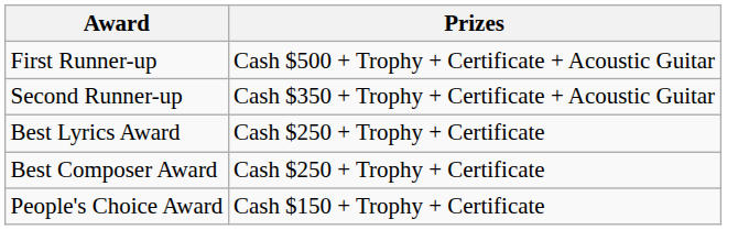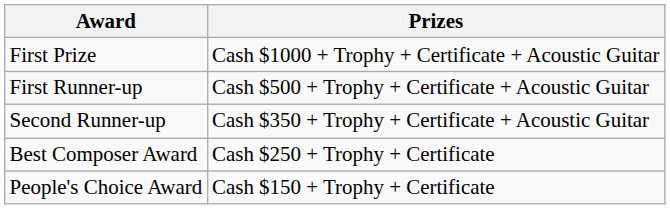 <table class="wikitable sortable">
 <tr>
 <th>Award</th>
 <th>Prizes</th>
+</tr>
+<tr>
+<td>First Prize</td>
+<td>Cash $1000 + Trophy + Certificate + Acoustic Guitar</td>
 </tr>
 <tr>
 <td>First Runner-up</td>
 <td>Cash $500 + Trophy + Certificate + Acoustic Guitar</td>
 </tr>
 <tr>
 <td>Second Runner-up</td>
 <td>Cash $350 + Trophy + Certificate + Acoustic Guitar</td>
 </tr>
 <tr>
-<td>Best Lyrics Award</td>
-<td>Cash $250 + Trophy + Certificate</td>
-</tr>
-<tr>
 <td>Best Composer Award</td>
 <td>Cash $250 + Trophy + Certificate</td>
 </tr>
 <tr>
 <td>People's Choice Award</td>
 <td>Cash $150 + Trophy + Certificate</td>
 </tr>
 </table>
